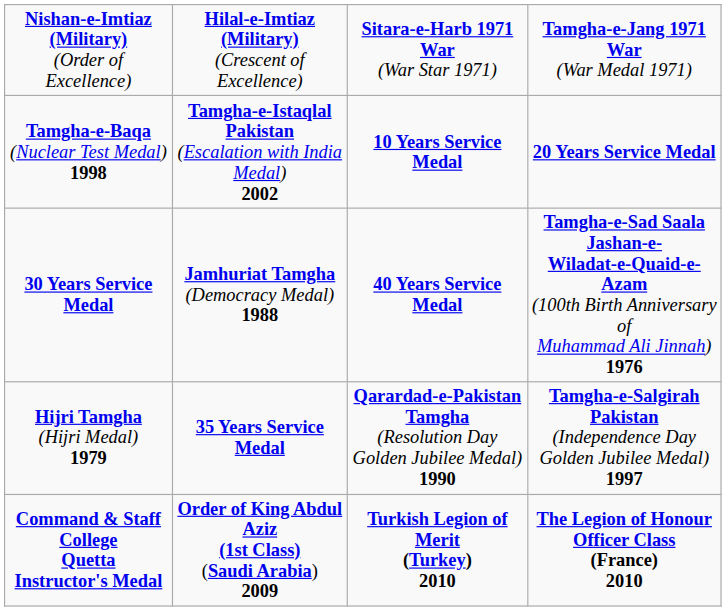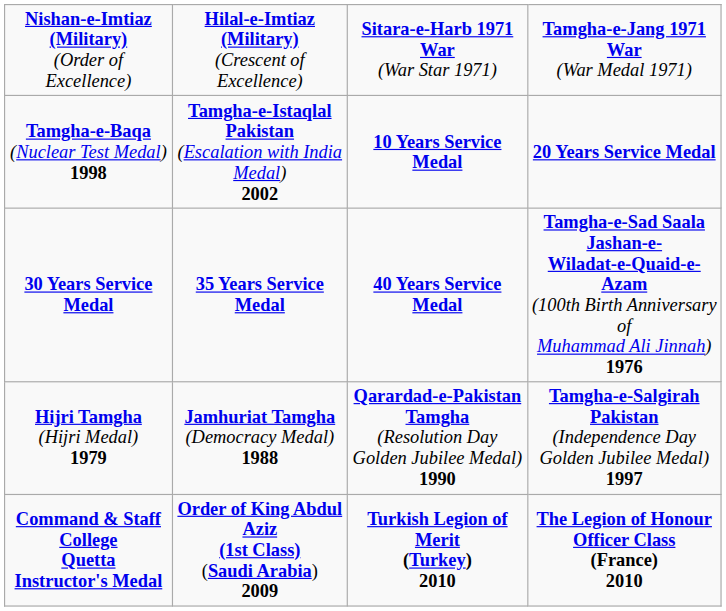 <table class="wikitable" style="margin:1em auto; text-align:center;">
 <tr>
 <td><strong><a href='#'>Nishan-e-Imtiaz</a></strong><br><strong><a href='#'>(Military)</a></strong><br><em>(Order of Excellence)</em></td>
 <td><strong><a href='#'>Hilal-e-Imtiaz</a></strong><br><strong><a href='#'>(Military)</a></strong><br><em>(Crescent of Excellence)</em></td>
 <td><strong><a href='#'>Sitara-e-Harb 1971 War</a></strong><br><em>(War Star 1971)</em></td>
 <td><strong><a href='#'>Tamgha-e-Jang 1971 War</a></strong><br><em>(War Medal 1971)</em></td>
 </tr>
 <tr>
 <td><strong><a href='#'>Tamgha-e-Baqa</a></strong><br><em>(<a href='#'>Nuclear Test Medal</a>)</em><br><strong>1998</strong></td>
 <td><strong><a href='#'>Tamgha-e-Istaqlal Pakistan</a></strong><br><em>(<a href='#'>Escalation with India Medal</a>)</em><br><strong>2002</strong></td>
 <td><strong><a href='#'>10 Years Service Medal</a></strong></td>
 <td><strong><a href='#'>20 Years Service Medal</a></strong></td>
 </tr>
 <tr>
 <td><strong><a href='#'>30 Years Service Medal</a></strong></td>
-<td><strong><a href='#'>Jamhuriat Tamgha</a></strong><br><em>(Democracy Medal)</em><br><strong>1988</strong></td>
+<td><strong><a href='#'>35 Years Service Medal</a></strong></td>
 <td><strong><a href='#'>40 Years Service Medal</a></strong></td>
 <td><strong><a href='#'>Tamgha-e-Sad Saala Jashan-e-</a></strong><br><strong><a href='#'>Wiladat-e-Quaid-e-Azam</a></strong><br><em>(100th Birth Anniversary of</em><br><em><a href='#'>Muhammad Ali Jinnah</a>)</em><br><strong>1976</strong></td>
 </tr>
 <tr>
 <td><strong><a href='#'>Hijri Tamgha</a></strong><br><em>(Hijri Medal)</em><br><strong>1979</strong></td>
-<td><strong><a href='#'>35 Years Service Medal</a></strong></td>
+<td><strong><a href='#'>Jamhuriat Tamgha</a></strong><br><em>(Democracy Medal)</em><br><strong>1988</strong></td>
 <td><strong><a href='#'>Qarardad-e-Pakistan Tamgha</a></strong><br><em>(Resolution Day</em><br><em>Golden Jubilee Medal)</em><br><strong>1990</strong></td>
 <td><strong><a href='#'>Tamgha-e-Salgirah Pakistan</a></strong><br><em>(Independence Day</em><br><em>Golden Jubilee Medal)</em><br><strong>1997</strong></td>
 </tr>
 <tr>
 <td><a href='#'><strong>Command & Staff College</strong></a><br><strong><a href='#'>Quetta</a></strong><br><strong><a href='#'>Instructor's Medal</a></strong></td>
 <td><strong><a href='#'>Order of King Abdul Aziz</a></strong><br><strong><a href='#'>(1st Class)</a></strong><br>(<strong><a href='#'>Saudi Arabia</a></strong>)<br><strong>2009</strong></td>
 <td><a href='#'><strong>Turkish Legion of Merit</strong></a><br><strong>(<a href='#'>Turkey</a>)</strong><br><strong>2010</strong></td>
 <td><strong><a href='#'>The Legion of Honour</a></strong><br><a href='#'><strong>Officer Class</strong></a><strong></strong><br><strong>(France)</strong><br><strong>2010</strong></td>
 </tr>
 </table>
